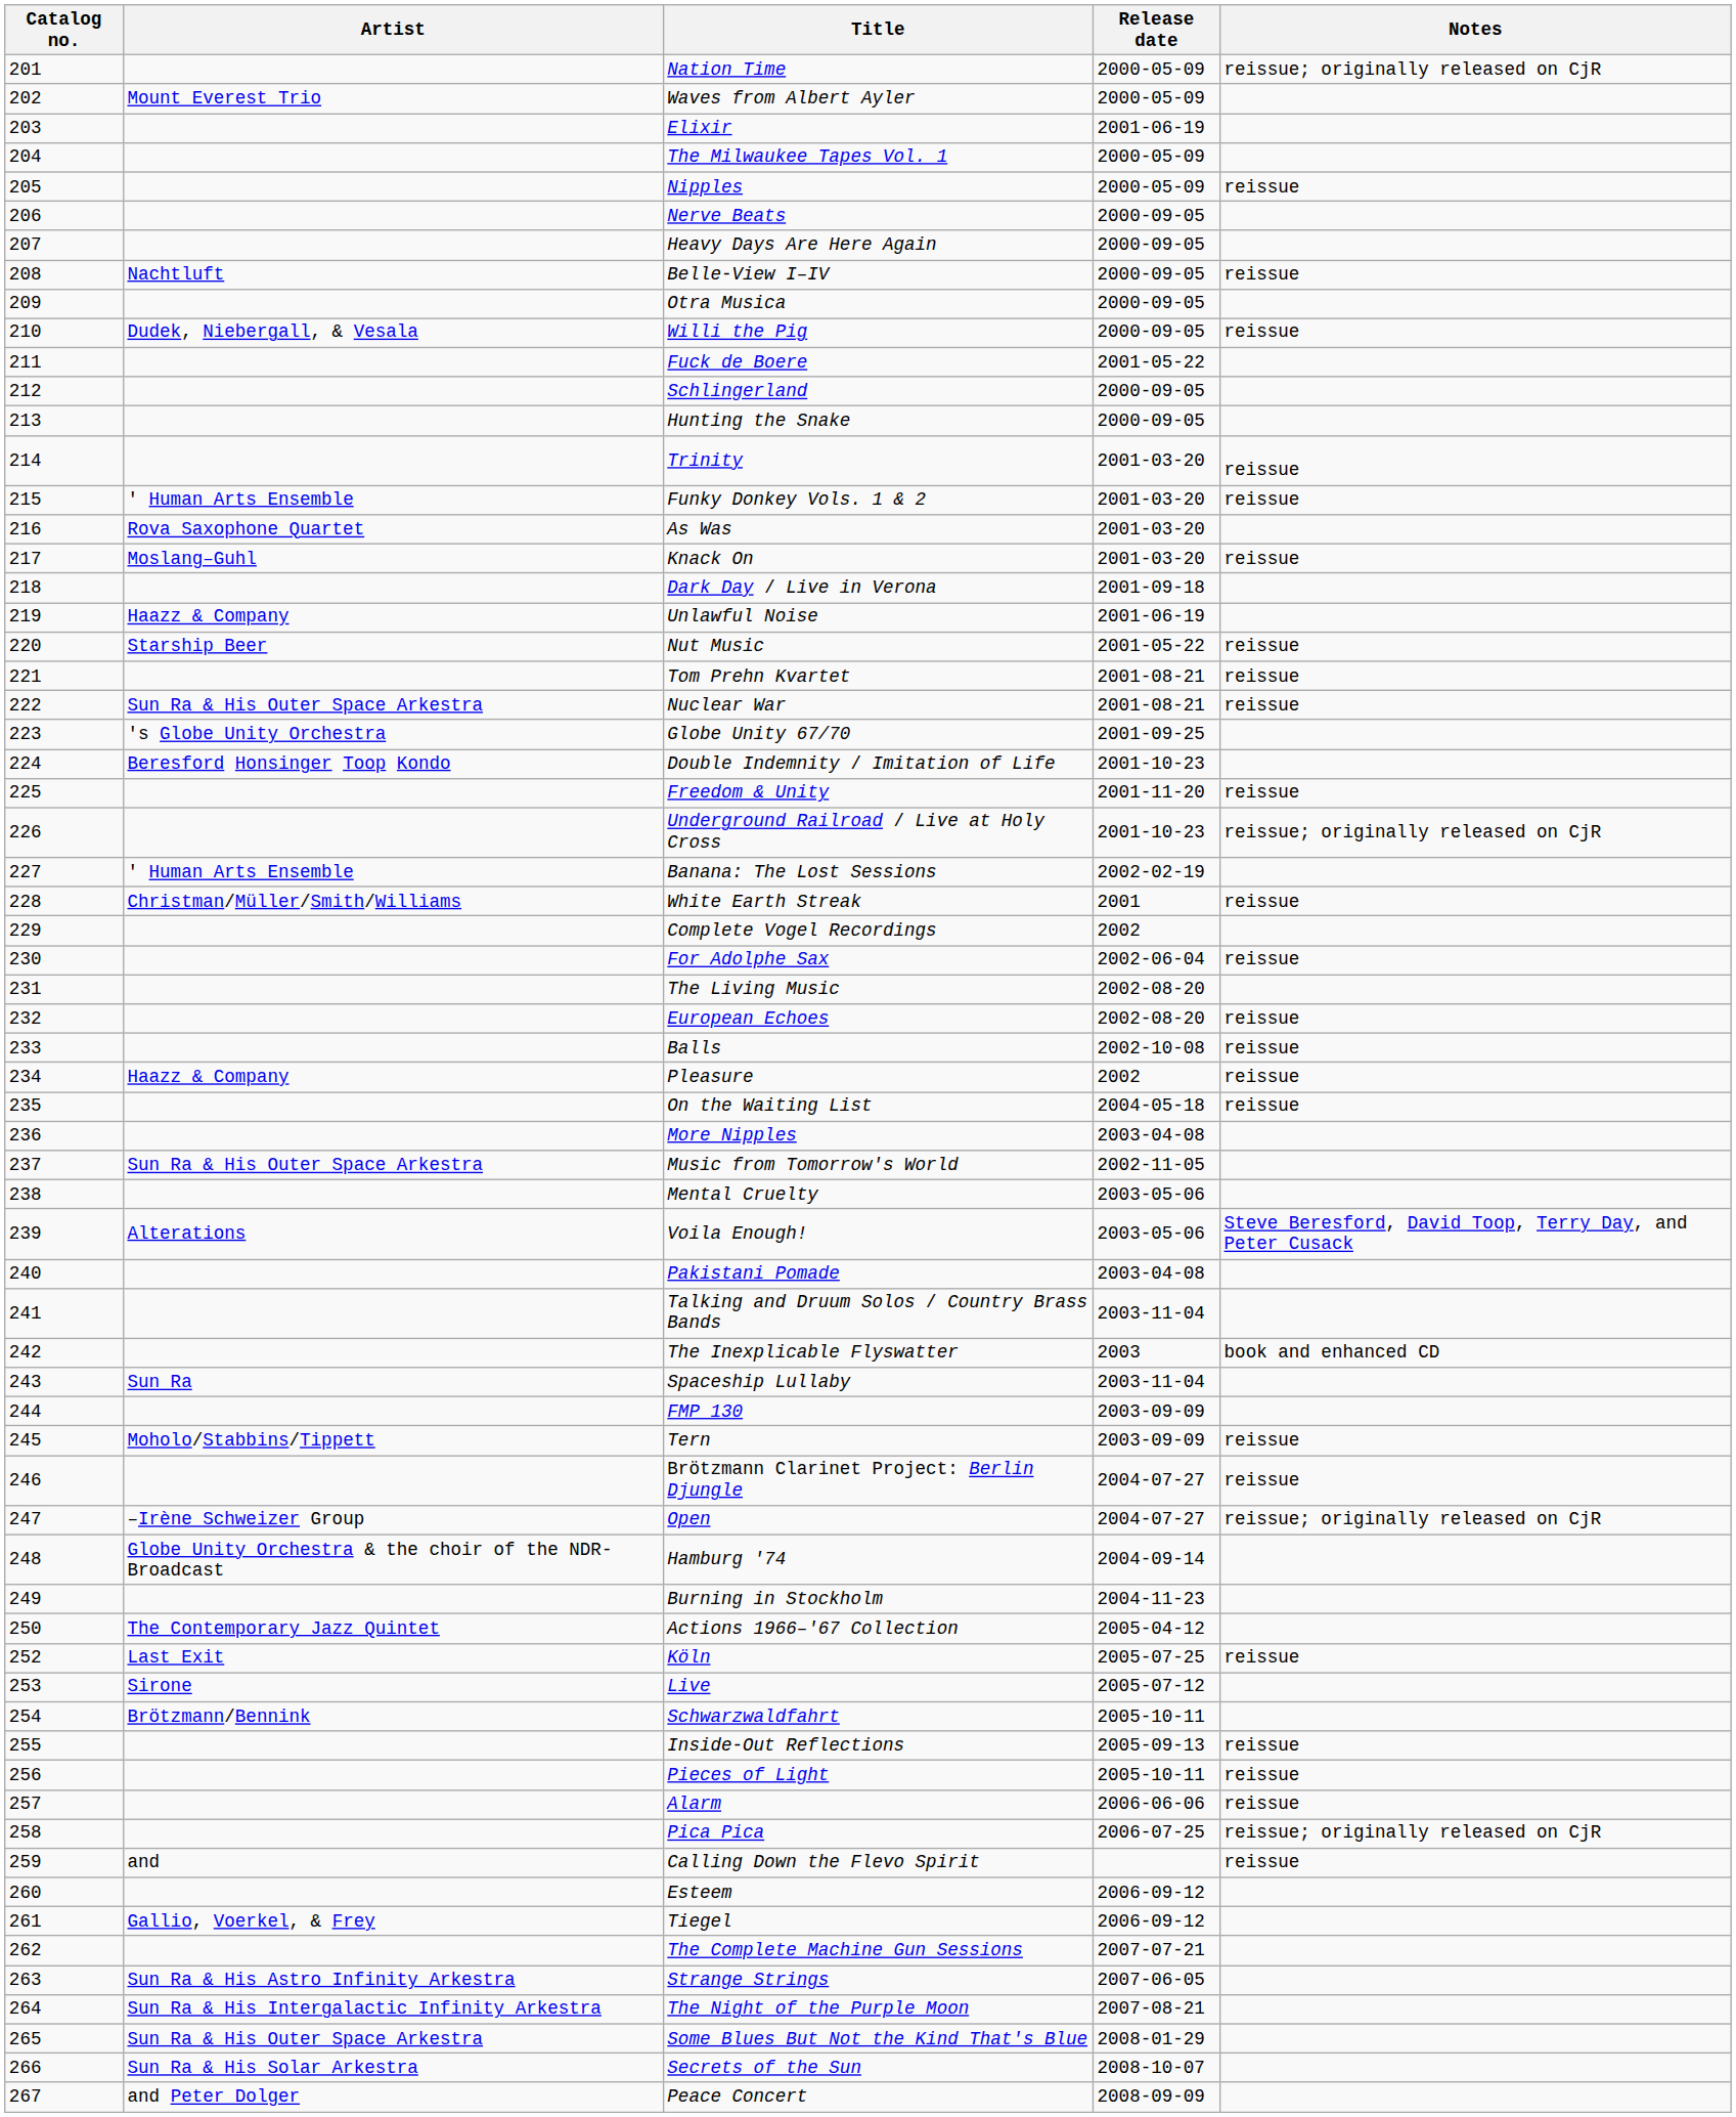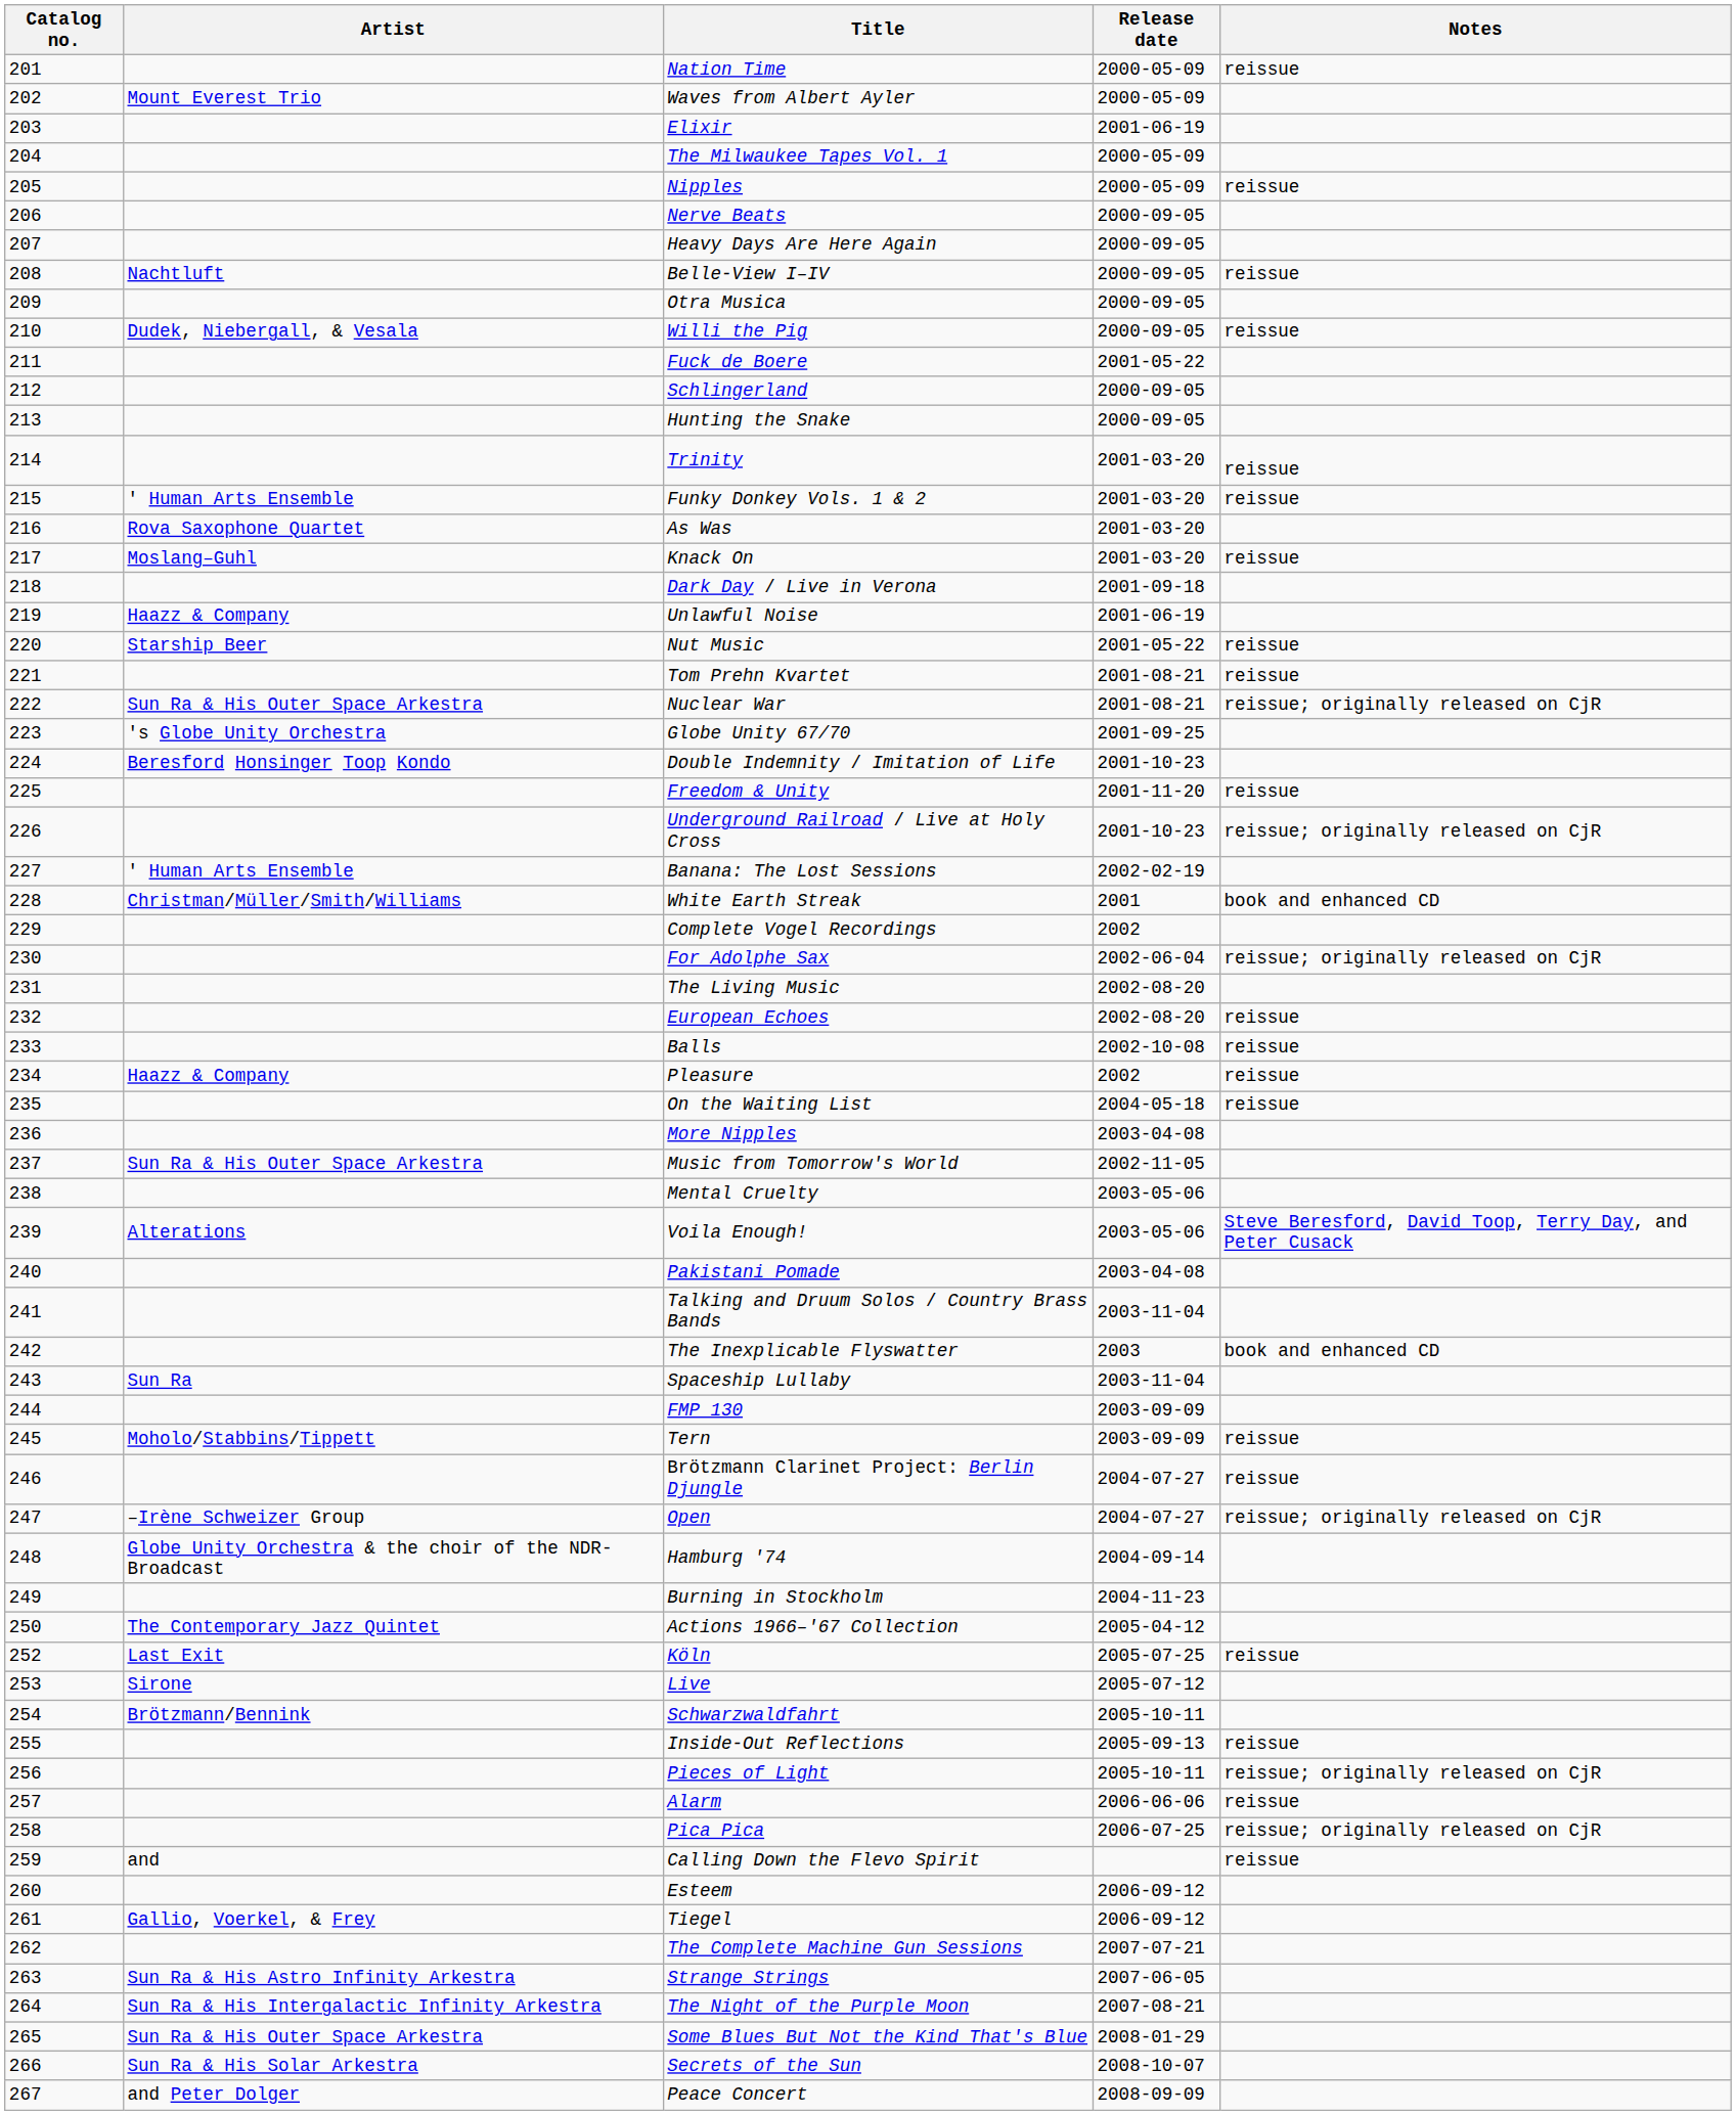 <table class="wikitable sortable" style="text-align: left;">
 <tr>
 <th>Catalog no.</th>
 <th>Artist</th>
 <th>Title</th>
 <th>Release date</th>
 <th>Notes</th>
 </tr>
 <tr>
 <td>201</td>
 <td></td>
 <td><em><a href='#'>Nation Time</a></em></td>
 <td>2000-05-09</td>
-<td>reissue; originally released on CjR</td>
+<td>reissue</td>
 </tr>
 <tr>
 <td>202</td>
 <td><a href='#'>Mount Everest Trio</a></td>
 <td><em>Waves from Albert Ayler</em></td>
 <td>2000-05-09</td>
 <td></td>
 </tr>
 <tr>
 <td>203</td>
 <td></td>
 <td><em><a href='#'>Elixir</a></em></td>
 <td>2001-06-19</td>
 <td></td>
 </tr>
 <tr>
 <td>204</td>
 <td></td>
 <td><em><a href='#'>The Milwaukee Tapes Vol. 1</a></em></td>
 <td>2000-05-09</td>
 <td></td>
 </tr>
 <tr>
 <td>205</td>
 <td></td>
 <td><em><a href='#'>Nipples</a></em></td>
 <td>2000-05-09</td>
 <td>reissue</td>
 </tr>
 <tr>
 <td>206</td>
 <td></td>
 <td><em><a href='#'>Nerve Beats</a></em></td>
 <td>2000-09-05</td>
 <td></td>
 </tr>
 <tr>
 <td>207</td>
 <td></td>
 <td><em>Heavy Days Are Here Again</em></td>
 <td>2000-09-05</td>
 <td></td>
 </tr>
 <tr>
 <td>208</td>
 <td><a href='#'>Nachtluft</a></td>
 <td><em>Belle-View I–IV</em></td>
 <td>2000-09-05</td>
 <td>reissue</td>
 </tr>
 <tr>
 <td>209</td>
 <td></td>
 <td><em>Otra Musica</em></td>
 <td>2000-09-05</td>
 <td></td>
 </tr>
 <tr>
 <td>210</td>
 <td><a href='#'>Dudek</a>, <a href='#'>Niebergall</a>, & <a href='#'>Vesala</a></td>
 <td><em><a href='#'>Willi the Pig</a></em></td>
 <td>2000-09-05</td>
 <td>reissue</td>
 </tr>
 <tr>
 <td>211</td>
 <td></td>
 <td><em><a href='#'>Fuck de Boere</a></em></td>
 <td>2001-05-22</td>
 <td></td>
 </tr>
 <tr>
 <td>212</td>
 <td></td>
 <td><em><a href='#'>Schlingerland</a></em></td>
 <td>2000-09-05</td>
 <td></td>
 </tr>
 <tr>
 <td>213</td>
 <td></td>
 <td><em>Hunting the Snake</em></td>
 <td>2000-09-05</td>
 <td></td>
 </tr>
 <tr>
 <td>214</td>
 <td></td>
 <td><em><a href='#'>Trinity</a></em></td>
 <td>2001-03-20</td>
 <td><br>reissue</td>
 </tr>
 <tr>
 <td>215</td>
 <td>' <a href='#'>Human Arts Ensemble</a></td>
 <td><em>Funky Donkey Vols. 1 & 2</em></td>
 <td>2001-03-20</td>
 <td>reissue</td>
 </tr>
 <tr>
 <td>216</td>
 <td><a href='#'>Rova Saxophone Quartet</a></td>
 <td><em>As Was</em></td>
 <td>2001-03-20</td>
 <td></td>
 </tr>
 <tr>
 <td>217</td>
 <td><a href='#'>Moslang–Guhl</a></td>
 <td><em>Knack On</em></td>
 <td>2001-03-20</td>
 <td>reissue</td>
 </tr>
 <tr>
 <td>218</td>
 <td></td>
 <td><em><a href='#'>Dark Day</a></em> / <em>Live in Verona</em></td>
 <td>2001-09-18</td>
 <td></td>
 </tr>
 <tr>
 <td>219</td>
 <td><a href='#'>Haazz & Company</a></td>
 <td><em>Unlawful Noise</em></td>
 <td>2001-06-19</td>
 <td></td>
 </tr>
 <tr>
 <td>220</td>
 <td><a href='#'>Starship Beer</a></td>
 <td><em>Nut Music</em></td>
 <td>2001-05-22</td>
 <td>reissue</td>
 </tr>
 <tr>
 <td>221</td>
 <td></td>
 <td><em>Tom Prehn Kvartet</em></td>
 <td>2001-08-21</td>
 <td>reissue</td>
 </tr>
 <tr>
 <td>222</td>
 <td><a href='#'>Sun Ra & His Outer Space Arkestra</a></td>
 <td><em>Nuclear War</em></td>
 <td>2001-08-21</td>
-<td>reissue</td>
+<td>reissue; originally released on CjR</td>
 </tr>
 <tr>
 <td>223</td>
 <td>'s <a href='#'>Globe Unity Orchestra</a></td>
 <td><em>Globe Unity 67/70</em></td>
 <td>2001-09-25</td>
 <td></td>
 </tr>
 <tr>
 <td>224</td>
 <td><a href='#'>Beresford</a> <a href='#'>Honsinger</a> <a href='#'>Toop</a> <a href='#'>Kondo</a></td>
 <td><em>Double Indemnity</em> / <em>Imitation of Life</em></td>
 <td>2001-10-23</td>
 <td></td>
 </tr>
 <tr>
 <td>225</td>
 <td></td>
 <td><em><a href='#'>Freedom & Unity</a></em></td>
 <td>2001-11-20</td>
 <td>reissue</td>
 </tr>
 <tr>
 <td>226</td>
 <td></td>
 <td><em><a href='#'>Underground Railroad</a></em> / <em>Live at Holy Cross</em></td>
 <td>2001-10-23</td>
 <td>reissue; originally released on CjR</td>
 </tr>
 <tr>
 <td>227</td>
 <td>' <a href='#'>Human Arts Ensemble</a></td>
 <td><em>Banana: The Lost Sessions</em></td>
 <td>2002-02-19</td>
 <td></td>
 </tr>
 <tr>
 <td>228</td>
 <td><a href='#'>Christman</a>/<a href='#'>Müller</a>/<a href='#'>Smith</a>/<a href='#'>Williams</a></td>
 <td><em>White Earth Streak</em></td>
 <td>2001</td>
-<td>reissue</td>
+<td>book and enhanced CD</td>
 </tr>
 <tr>
 <td>229</td>
 <td></td>
 <td><em>Complete Vogel Recordings</em></td>
 <td>2002</td>
 <td></td>
 </tr>
 <tr>
 <td>230</td>
 <td></td>
 <td><em><a href='#'>For Adolphe Sax</a></em></td>
 <td>2002-06-04</td>
-<td>reissue</td>
+<td>reissue; originally released on CjR</td>
 </tr>
 <tr>
 <td>231</td>
 <td></td>
 <td><em>The Living Music</em></td>
 <td>2002-08-20</td>
 <td></td>
 </tr>
 <tr>
 <td>232</td>
 <td></td>
 <td><em><a href='#'>European Echoes</a></em></td>
 <td>2002-08-20</td>
 <td>reissue</td>
 </tr>
 <tr>
 <td>233</td>
 <td></td>
 <td><em>Balls</em></td>
 <td>2002-10-08</td>
 <td>reissue</td>
 </tr>
 <tr>
 <td>234</td>
 <td><a href='#'>Haazz & Company</a></td>
 <td><em>Pleasure</em></td>
 <td>2002</td>
 <td>reissue</td>
 </tr>
 <tr>
 <td>235</td>
 <td></td>
 <td><em>On the Waiting List</em></td>
 <td>2004-05-18</td>
 <td>reissue</td>
 </tr>
 <tr>
 <td>236</td>
 <td></td>
 <td><em><a href='#'>More Nipples</a></em></td>
 <td>2003-04-08</td>
 <td></td>
 </tr>
 <tr>
 <td>237</td>
 <td><a href='#'>Sun Ra & His Outer Space Arkestra</a></td>
 <td><em>Music from Tomorrow's World</em></td>
 <td>2002-11-05</td>
 <td></td>
 </tr>
 <tr>
 <td>238</td>
 <td></td>
 <td><em>Mental Cruelty</em></td>
 <td>2003-05-06</td>
 <td></td>
 </tr>
 <tr>
 <td>239</td>
 <td><a href='#'>Alterations</a></td>
 <td><em>Voila Enough!</em></td>
 <td>2003-05-06</td>
 <td><a href='#'>Steve Beresford</a>, <a href='#'>David Toop</a>, <a href='#'>Terry Day</a>, and <a href='#'>Peter Cusack</a></td>
 </tr>
 <tr>
 <td>240</td>
 <td></td>
 <td><em><a href='#'>Pakistani Pomade</a></em></td>
 <td>2003-04-08</td>
 <td></td>
 </tr>
 <tr>
 <td>241</td>
 <td></td>
 <td><em>Talking and Druum Solos</em> / <em>Country Brass Bands</em></td>
 <td>2003-11-04</td>
 <td></td>
 </tr>
 <tr>
 <td>242</td>
 <td></td>
 <td><em>The Inexplicable Flyswatter</em></td>
 <td>2003</td>
 <td>book and enhanced CD</td>
 </tr>
 <tr>
 <td>243</td>
 <td><a href='#'>Sun Ra</a></td>
 <td><em>Spaceship Lullaby</em></td>
 <td>2003-11-04</td>
 <td></td>
 </tr>
 <tr>
 <td>244</td>
 <td></td>
 <td><em><a href='#'>FMP 130</a></em></td>
 <td>2003-09-09</td>
 <td></td>
 </tr>
 <tr>
 <td>245</td>
 <td><a href='#'>Moholo</a>/<a href='#'>Stabbins</a>/<a href='#'>Tippett</a></td>
 <td><em>Tern</em></td>
 <td>2003-09-09</td>
 <td>reissue</td>
 </tr>
 <tr>
 <td>246</td>
 <td></td>
 <td>Brötzmann Clarinet Project: <em><a href='#'>Berlin Djungle</a></em></td>
 <td>2004-07-27</td>
 <td>reissue</td>
 </tr>
 <tr>
 <td>247</td>
 <td>–<a href='#'>Irène Schweizer</a> Group</td>
 <td><em><a href='#'>Open</a></em></td>
 <td>2004-07-27</td>
 <td>reissue; originally released on CjR</td>
 </tr>
 <tr>
 <td>248</td>
 <td><a href='#'>Globe Unity Orchestra</a> & the choir of the NDR-Broadcast</td>
 <td><em>Hamburg '74</em></td>
 <td>2004-09-14</td>
 <td></td>
 </tr>
 <tr>
 <td>249</td>
 <td></td>
 <td><em>Burning in Stockholm</em></td>
 <td>2004-11-23</td>
 <td></td>
 </tr>
 <tr>
 <td>250</td>
 <td><a href='#'>The Contemporary Jazz Quintet</a></td>
 <td><em>Actions 1966–'67 Collection</em></td>
 <td>2005-04-12</td>
 <td></td>
 </tr>
 <tr>
 <td>252</td>
 <td><a href='#'>Last Exit</a></td>
 <td><em><a href='#'>Köln</a></em></td>
 <td>2005-07-25</td>
 <td>reissue</td>
 </tr>
 <tr>
 <td>253</td>
 <td><a href='#'>Sirone</a></td>
 <td><em><a href='#'>Live</a></em></td>
 <td>2005-07-12</td>
 <td></td>
 </tr>
 <tr>
 <td>254</td>
 <td><a href='#'>Brötzmann</a>/<a href='#'>Bennink</a></td>
 <td><em><a href='#'>Schwarzwaldfahrt</a></em></td>
 <td>2005-10-11</td>
 <td></td>
 </tr>
 <tr>
 <td>255</td>
 <td></td>
 <td><em>Inside-Out Reflections</em></td>
 <td>2005-09-13</td>
 <td>reissue</td>
 </tr>
 <tr>
 <td>256</td>
 <td></td>
 <td><em><a href='#'>Pieces of Light</a></em></td>
 <td>2005-10-11</td>
-<td>reissue</td>
+<td>reissue; originally released on CjR</td>
 </tr>
 <tr>
 <td>257</td>
 <td></td>
 <td><em><a href='#'>Alarm</a></em></td>
 <td>2006-06-06</td>
 <td>reissue</td>
 </tr>
 <tr>
 <td>258</td>
 <td></td>
 <td><em><a href='#'>Pica Pica</a></em></td>
 <td>2006-07-25</td>
 <td>reissue; originally released on CjR</td>
 </tr>
 <tr>
 <td>259</td>
 <td> and </td>
 <td><em>Calling Down the Flevo Spirit</em></td>
 <td></td>
 <td>reissue</td>
 </tr>
 <tr>
 <td>260</td>
 <td></td>
 <td><em>Esteem</em></td>
 <td>2006-09-12</td>
 <td></td>
 </tr>
 <tr>
 <td>261</td>
 <td><a href='#'>Gallio</a>, <a href='#'>Voerkel</a>, & <a href='#'>Frey</a></td>
 <td><em>Tiegel</em></td>
 <td>2006-09-12</td>
 <td></td>
 </tr>
 <tr>
 <td>262</td>
 <td></td>
 <td><em><a href='#'>The Complete Machine Gun Sessions</a></em></td>
 <td>2007-07-21</td>
 <td></td>
 </tr>
 <tr>
 <td>263</td>
 <td><a href='#'>Sun Ra & His Astro Infinity Arkestra</a></td>
 <td><em><a href='#'>Strange Strings</a></em></td>
 <td>2007-06-05</td>
 <td></td>
 </tr>
 <tr>
 <td>264</td>
 <td><a href='#'>Sun Ra & His Intergalactic Infinity Arkestra</a></td>
 <td><em><a href='#'>The Night of the Purple Moon</a></em></td>
 <td>2007-08-21</td>
 <td></td>
 </tr>
 <tr>
 <td>265</td>
 <td><a href='#'>Sun Ra & His Outer Space Arkestra</a></td>
 <td><em><a href='#'>Some Blues But Not the Kind That's Blue</a></em></td>
 <td>2008-01-29</td>
 <td></td>
 </tr>
 <tr>
 <td>266</td>
 <td><a href='#'>Sun Ra & His Solar Arkestra</a></td>
 <td><em><a href='#'>Secrets of the Sun</a></em></td>
 <td>2008-10-07</td>
 <td></td>
 </tr>
 <tr>
 <td>267</td>
 <td> and <a href='#'>Peter Dolger</a></td>
 <td><em>Peace Concert</em></td>
 <td>2008-09-09</td>
 <td></td>
 </tr>
 </table>
